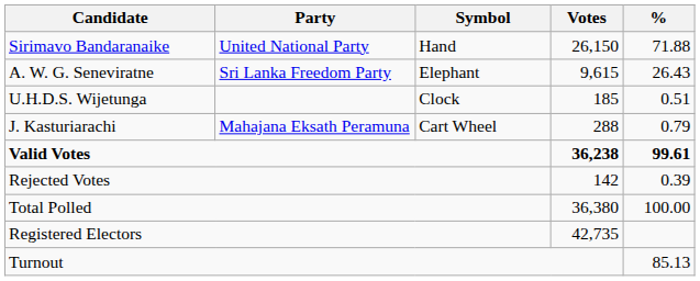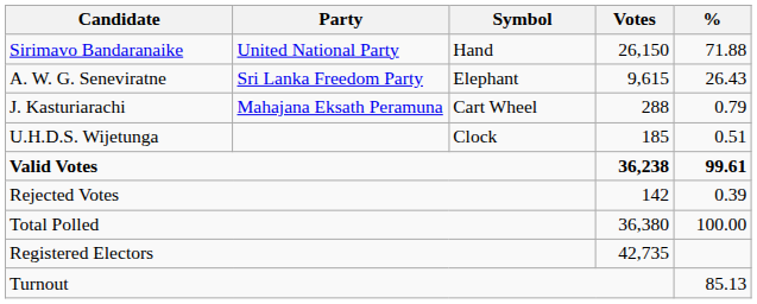 <table class="wikitable" border="1" style="text-align:right;">
 <tr>
 <th align=left width="190">Candidate</th>
 <th align=left width="180">Party</th>
 <th align=left width="120">Symbol</th>
 <th align=left width="60">Votes</th>
 <th align=left width="60">%</th>
 </tr>
 <tr>
 <td align=left><a href='#'>Sirimavo Bandaranaike</a></td>
 <td align=left><a href='#'>United National Party</a></td>
 <td align=left>Hand</td>
 <td>26,150</td>
 <td>71.88</td>
 </tr>
 <tr>
 <td align=left>A. W. G. Seneviratne</td>
 <td align=left><a href='#'>Sri Lanka Freedom Party</a></td>
 <td align=left>Elephant</td>
 <td>9,615</td>
 <td>26.43</td>
 </tr>
 <tr>
+<td align=left>J. Kasturiarachi</td>
+<td align=left><a href='#'>Mahajana Eksath Peramuna</a></td>
+<td align=left>Cart Wheel</td>
+<td>288</td>
+<td>0.79</td>
+</tr>
+<tr>
 <td align=left>U.H.D.S. Wijetunga</td>
 <td></td>
 <td align=left>Clock</td>
 <td>185</td>
 <td>0.51</td>
-</tr>
-<tr>
-<td align=left>J. Kasturiarachi</td>
-<td align=left><a href='#'>Mahajana Eksath Peramuna</a></td>
-<td align=left>Cart Wheel</td>
-<td>288</td>
-<td>0.79</td>
 </tr>
 <tr>
 <td align=left colspan=3><strong>Valid Votes</strong></td>
 <td><strong>36,238</strong></td>
 <td><strong>99.61</strong></td>
 </tr>
 <tr>
 <td align=left colspan=3>Rejected Votes</td>
 <td>142</td>
 <td>0.39</td>
 </tr>
 <tr>
 <td align=left colspan=3>Total Polled</td>
 <td>36,380</td>
 <td>100.00</td>
 </tr>
 <tr>
 <td align=left colspan=3>Registered Electors</td>
 <td>42,735</td>
 <td></td>
 </tr>
 <tr>
 <td align=left colspan=4>Turnout</td>
 <td>85.13</td>
 </tr>
 </table>
